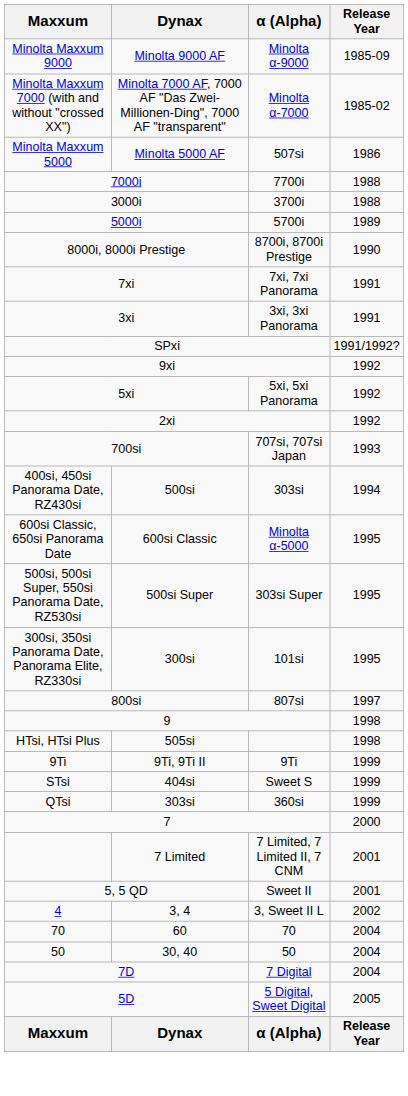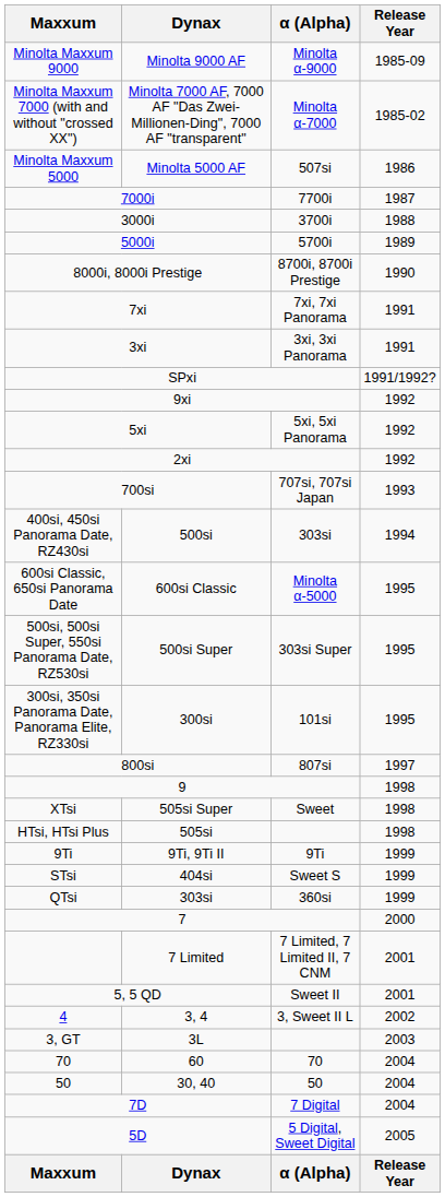 <table class="wikitable" style="text-align:center; font-size:98%;" width="500">
 <tr>
 <th><big>Maxxum</big><br></th>
 <th><big>Dynax</big><br></th>
 <th><big>α (Alpha)</big><br></th>
 <th>Release Year</th>
 </tr>
 <tr>
 <td><a href='#'>Minolta Maxxum 9000</a></td>
 <td><a href='#'>Minolta 9000 AF</a></td>
 <td><a href='#'>Minolta α-9000</a></td>
 <td>1985-09</td>
 </tr>
 <tr>
 <td><a href='#'>Minolta Maxxum 7000</a> (with and without "crossed XX")</td>
 <td><a href='#'>Minolta 7000 AF</a>, 7000 AF "Das Zwei-Millionen-Ding", 7000 AF "transparent"</td>
 <td><a href='#'>Minolta α-7000</a></td>
 <td>1985-02</td>
 </tr>
 <tr>
 <td><a href='#'>Minolta Maxxum 5000</a></td>
 <td><a href='#'>Minolta 5000 AF</a></td>
 <td>507si</td>
 <td>1986</td>
 </tr>
 <tr>
 <td colspan=2><a href='#'>7000i</a></td>
 <td>7700i</td>
-<td>1988</td>
+<td>1987</td>
 </tr>
 <tr>
 <td colspan=2>3000i</td>
 <td>3700i</td>
 <td>1988</td>
 </tr>
 <tr>
 <td colspan=2><a href='#'>5000i</a></td>
 <td>5700i</td>
 <td>1989</td>
 </tr>
 <tr>
 <td colspan=2>8000i, 8000i Prestige</td>
 <td>8700i, 8700i Prestige</td>
 <td>1990</td>
 </tr>
 <tr>
 <td colspan=2>7xi</td>
 <td>7xi, 7xi Panorama</td>
 <td>1991</td>
 </tr>
 <tr>
 <td colspan=2>3xi</td>
 <td>3xi, 3xi Panorama</td>
 <td>1991</td>
 </tr>
 <tr>
 <td colspan=3>SPxi</td>
 <td>1991/1992?</td>
 </tr>
 <tr>
 <td colspan=3>9xi</td>
 <td>1992</td>
 </tr>
 <tr>
 <td colspan=2>5xi</td>
 <td>5xi, 5xi Panorama</td>
 <td>1992</td>
 </tr>
 <tr>
 <td colspan=3>2xi</td>
 <td>1992</td>
 </tr>
 <tr>
 <td colspan=2>700si</td>
 <td>707si, 707si Japan</td>
 <td>1993</td>
 </tr>
 <tr>
 <td>400si, 450si Panorama Date, RZ430si</td>
 <td>500si</td>
 <td>303si</td>
 <td>1994</td>
 </tr>
 <tr>
 <td>600si Classic, 650si Panorama Date</td>
 <td>600si Classic</td>
 <td><a href='#'>Minolta α-5000</a></td>
 <td>1995</td>
 </tr>
 <tr>
 <td>500si, 500si Super, 550si Panorama Date, RZ530si</td>
 <td>500si Super</td>
 <td>303si Super</td>
 <td>1995</td>
 </tr>
 <tr>
 <td>300si, 350si Panorama Date, Panorama Elite, RZ330si</td>
 <td>300si</td>
 <td>101si</td>
 <td>1995</td>
 </tr>
 <tr>
 <td colspan=2>800si</td>
 <td>807si</td>
 <td>1997</td>
 </tr>
 <tr>
 <td colspan=3>9</td>
 <td>1998</td>
 </tr>
 <tr>
+<td>XTsi</td>
+<td>505si Super</td>
+<td>Sweet</td>
+<td>1998</td>
+</tr>
+<tr>
 <td>HTsi, HTsi Plus</td>
 <td>505si</td>
 <td></td>
 <td>1998</td>
 </tr>
 <tr>
 <td>9Ti</td>
 <td>9Ti, 9Ti II</td>
 <td>9Ti</td>
 <td>1999</td>
 </tr>
 <tr>
 <td>STsi</td>
 <td>404si</td>
 <td>Sweet S</td>
 <td>1999</td>
 </tr>
 <tr>
 <td>QTsi</td>
 <td>303si</td>
 <td>360si</td>
 <td>1999</td>
 </tr>
 <tr>
 <td colspan=3>7</td>
 <td>2000</td>
 </tr>
 <tr>
 <td></td>
 <td>7 Limited</td>
 <td>7 Limited, 7 Limited II, 7 CNM</td>
 <td>2001</td>
 </tr>
 <tr>
 <td colspan=2>5, 5 QD</td>
 <td>Sweet II</td>
 <td>2001</td>
 </tr>
 <tr>
 <td><a href='#'>4</a></td>
 <td>3, 4</td>
 <td>3, Sweet II L</td>
 <td>2002</td>
 </tr>
 <tr>
+<td>3, GT</td>
+<td>3L</td>
+<td></td>
+<td>2003</td>
+</tr>
+<tr>
 <td>70</td>
 <td>60</td>
 <td>70</td>
 <td>2004</td>
 </tr>
 <tr>
 <td>50</td>
 <td>30, 40</td>
 <td>50</td>
 <td>2004</td>
 </tr>
 <tr>
 <td colspan=2><a href='#'>7D</a></td>
 <td><a href='#'>7 Digital</a></td>
 <td>2004</td>
 </tr>
 <tr>
 <td colspan=2><a href='#'>5D</a></td>
 <td><a href='#'>5 Digital</a>, <a href='#'>Sweet Digital</a></td>
 <td>2005</td>
 </tr>
 <tr>
 <th><big>Maxxum</big><br></th>
 <th><big>Dynax</big><br></th>
 <th><big>α (Alpha)</big><br></th>
 <th>Release Year</th>
 </tr>
 </table>
